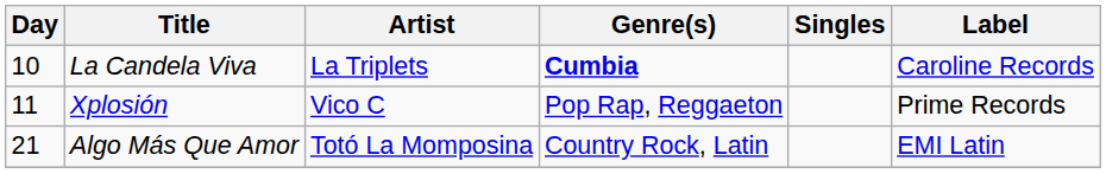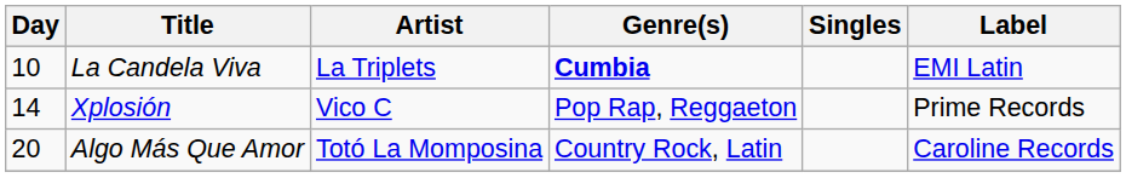 <table class="wikitable sortable" style="text-align: left;">
 <tr>
 <th>Day</th>
 <th>Title</th>
 <th>Artist</th>
 <th>Genre(s)</th>
 <th>Singles</th>
 <th>Label</th>
 </tr>
 <tr>
 <td>10</td>
 <td><em>La Candela Viva</em></td>
 <td><a href='#'>La Triplets</a></td>
 <td><strong><a href='#'>Cumbia</a></strong></td>
 <td></td>
-<td><a href='#'>Caroline Records</a></td>
+<td><a href='#'>EMI Latin</a></td>
 </tr>
 <tr>
-<td>11</td>
+<td>14</td>
 <td><em><a href='#'>Xplosión</a></em></td>
 <td><a href='#'>Vico C</a></td>
 <td><a href='#'>Pop Rap</a>, <a href='#'>Reggaeton</a></td>
 <td></td>
 <td>Prime Records</td>
 </tr>
 <tr>
-<td>21</td>
+<td>20</td>
 <td><em>Algo Más Que Amor</em></td>
 <td><a href='#'>Totó La Momposina</a></td>
 <td><a href='#'>Country Rock</a>, <a href='#'>Latin</a></td>
 <td></td>
-<td><a href='#'>EMI Latin</a></td>
+<td><a href='#'>Caroline Records</a></td>
 </tr>
 <tr>
 </tr>
 </table>
